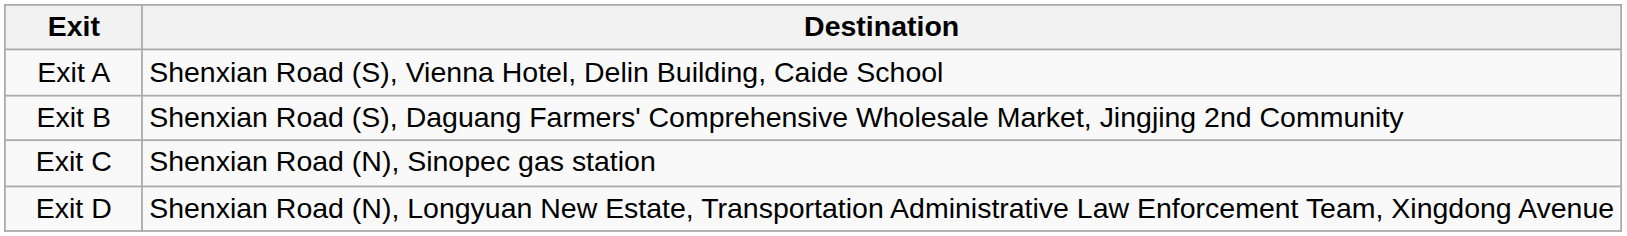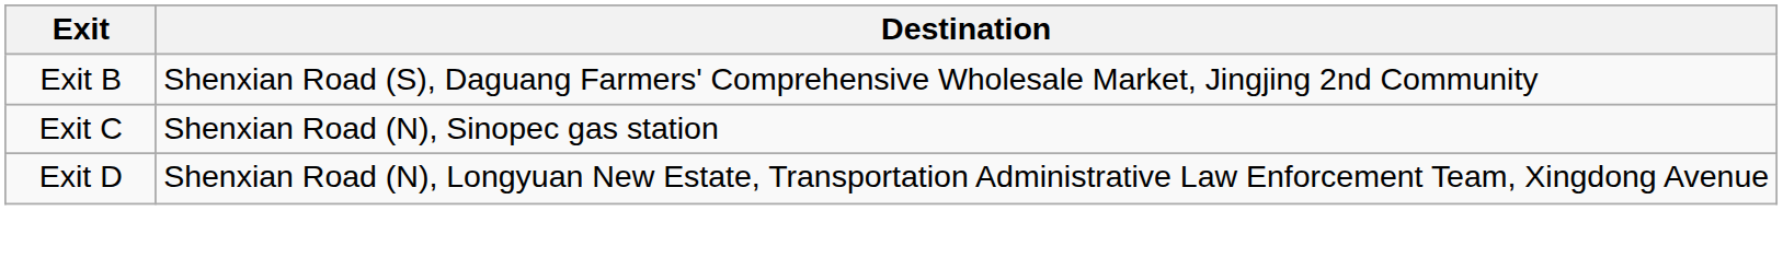 <table class="wikitable">
 <tr>
 <th style="width:70px">Exit</th>
 <th>Destination</th>
-</tr>
-<tr>
-<td align=center>Exit A</td>
-<td>Shenxian Road (S), Vienna Hotel, Delin Building, Caide School</td>
 </tr>
 <tr>
 <td align=center>Exit B</td>
 <td>Shenxian Road (S), Daguang Farmers' Comprehensive Wholesale Market, Jingjing 2nd Community</td>
 </tr>
 <tr>
 <td align=center>Exit C</td>
 <td>Shenxian Road (N), Sinopec gas station</td>
 </tr>
 <tr>
 <td align=center>Exit D</td>
 <td>Shenxian Road (N), Longyuan New Estate, Transportation Administrative Law Enforcement Team, Xingdong Avenue</td>
 </tr>
 </table>
